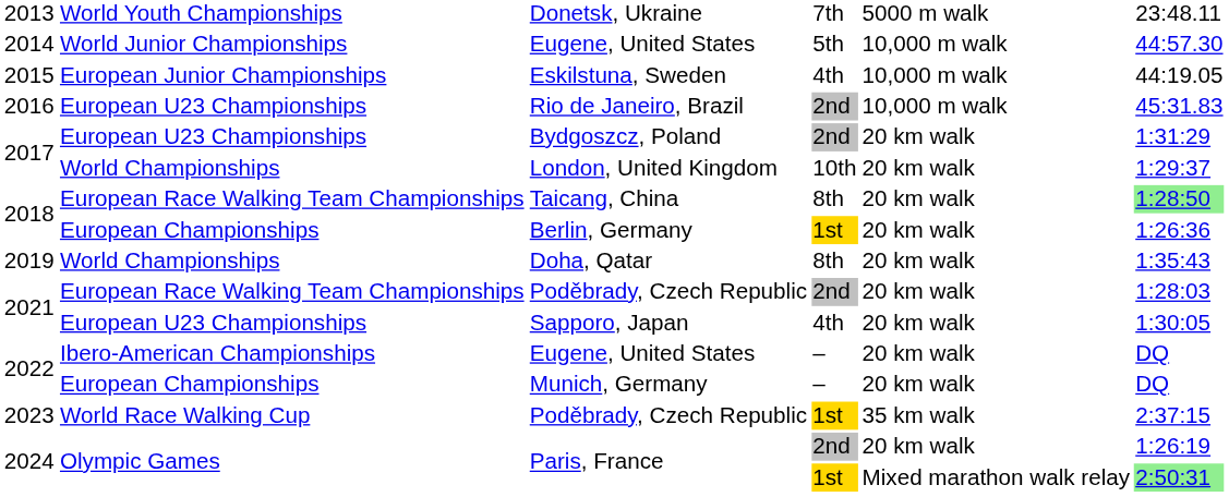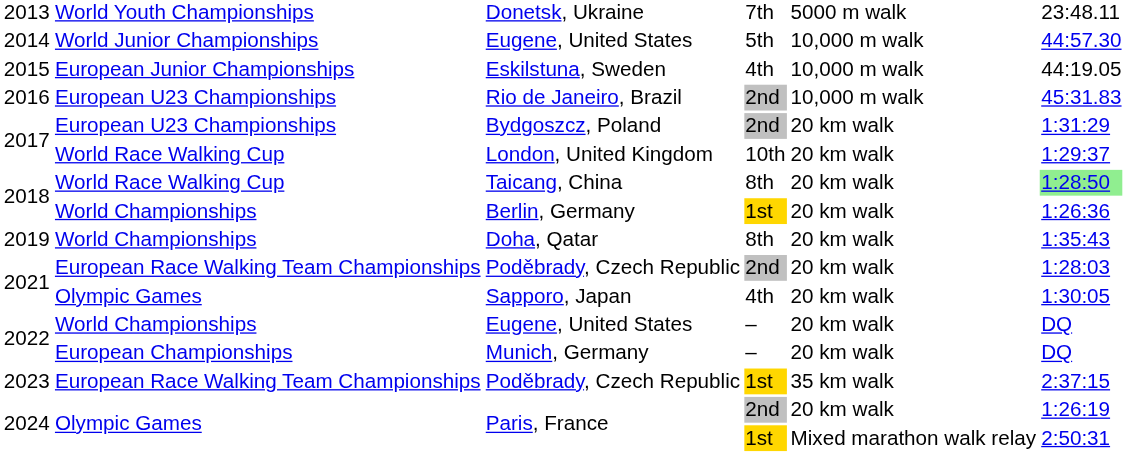 <table>
 <tr>
 <td>2013</td>
 <td><a href='#'>World Youth Championships</a></td>
 <td><a href='#'>Donetsk</a>, Ukraine</td>
 <td>7th</td>
 <td>5000 m walk</td>
 <td>23:48.11</td>
 </tr>
 <tr>
 <td>2014</td>
 <td><a href='#'>World Junior Championships</a></td>
 <td><a href='#'>Eugene</a>, United States</td>
 <td>5th</td>
 <td>10,000 m walk</td>
 <td><a href='#'>44:57.30</a></td>
 </tr>
 <tr>
 <td>2015</td>
 <td><a href='#'>European Junior Championships</a></td>
 <td><a href='#'>Eskilstuna</a>, Sweden</td>
 <td>4th</td>
 <td>10,000 m walk</td>
 <td>44:19.05</td>
 </tr>
 <tr>
 <td>2016</td>
 <td><a href='#'>European U23 Championships</a></td>
 <td><a href='#'>Rio de Janeiro</a>, Brazil</td>
 <td bgcolor=silver>2nd</td>
 <td>10,000 m walk</td>
 <td><a href='#'>45:31.83</a></td>
 </tr>
 <tr>
 <td rowspan=2>2017</td>
 <td><a href='#'>European U23 Championships</a></td>
 <td><a href='#'>Bydgoszcz</a>, Poland</td>
 <td bgcolor=silver>2nd</td>
 <td>20 km walk</td>
 <td><a href='#'>1:31:29</a></td>
 </tr>
 <tr>
-<td><a href='#'>World Championships</a></td>
+<td><a href='#'>World Race Walking Cup</a></td>
 <td><a href='#'>London</a>, United Kingdom</td>
 <td>10th</td>
 <td>20 km walk</td>
 <td><a href='#'>1:29:37</a></td>
 </tr>
 <tr>
 <td rowspan=2>2018</td>
-<td><a href='#'>European Race Walking Team Championships</a></td>
+<td><a href='#'>World Race Walking Cup</a></td>
 <td><a href='#'>Taicang</a>, China</td>
 <td>8th</td>
 <td>20 km walk</td>
 <td style="background: lightgreen;"><a href='#'>1:28:50</a></td>
 </tr>
 <tr>
-<td><a href='#'>European Championships</a></td>
+<td><a href='#'>World Championships</a></td>
 <td><a href='#'>Berlin</a>, Germany</td>
 <td bgcolor=gold>1st</td>
 <td>20 km walk</td>
 <td><a href='#'>1:26:36</a> <strong></strong> <strong></strong></td>
 </tr>
 <tr>
 <td>2019</td>
 <td><a href='#'>World Championships</a></td>
 <td><a href='#'>Doha</a>, Qatar</td>
 <td>8th</td>
 <td>20 km walk</td>
 <td><a href='#'>1:35:43</a></td>
 </tr>
 <tr>
 <td rowspan=2>2021</td>
 <td><a href='#'>European Race Walking Team Championships</a></td>
 <td><a href='#'>Poděbrady</a>, Czech Republic</td>
 <td bgcolor=silver>2nd</td>
 <td>20 km walk</td>
 <td><a href='#'>1:28:03</a></td>
 </tr>
 <tr>
-<td><a href='#'>European U23 Championships</a></td>
+<td><a href='#'>Olympic Games</a></td>
 <td><a href='#'>Sapporo</a>, Japan</td>
 <td>4th</td>
 <td>20 km walk</td>
 <td><a href='#'>1:30:05</a></td>
 </tr>
 <tr>
 <td rowspan=2>2022</td>
-<td><a href='#'>Ibero-American Championships</a></td>
+<td><a href='#'>World Championships</a></td>
 <td><a href='#'>Eugene</a>, United States</td>
 <td>–</td>
 <td>20 km walk</td>
 <td><a href='#'>DQ</a></td>
 </tr>
 <tr>
 <td><a href='#'>European Championships</a></td>
 <td><a href='#'>Munich</a>, Germany</td>
 <td>–</td>
 <td>20 km walk</td>
 <td><a href='#'>DQ</a></td>
 </tr>
 <tr>
 <td>2023</td>
-<td><a href='#'>World Race Walking Cup</a></td>
+<td><a href='#'>European Race Walking Team Championships</a></td>
 <td><a href='#'>Poděbrady</a>, Czech Republic</td>
 <td bgcolor=gold>1st</td>
 <td>35 km walk</td>
 <td><a href='#'>2:37:15</a> <strong></strong></td>
 </tr>
 <tr>
 <td rowspan=2>2024</td>
 <td rowspan=2><a href='#'>Olympic Games</a></td>
 <td rowspan=2><a href='#'>Paris</a>, France</td>
 <td bgcolor=silver>2nd</td>
 <td>20 km walk</td>
 <td><a href='#'>1:26:19</a></td>
 </tr>
 <tr>
 <td bgcolor=gold>1st</td>
 <td>Mixed marathon walk relay</td>
-<td style="background: lightgreen;"><a href='#'>2:50:31</a></td>
+<td><a href='#'>2:50:31</a></td>
 </tr>
 </table>
